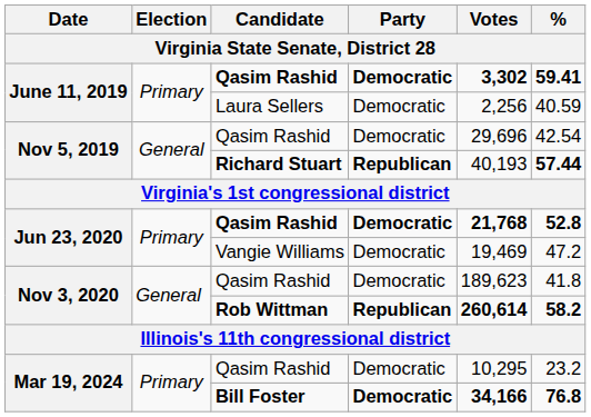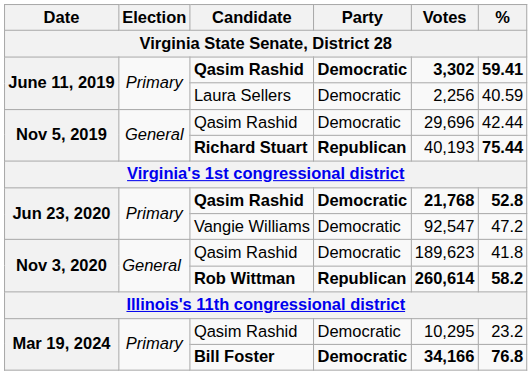 <table class="wikitable">
 <tr>
 <th>Date</th>
 <th>Election</th>
 <th>Candidate</th>
 <th>Party</th>
 <th>Votes</th>
 <th>%</th>
 </tr>
 <tr>
 <th colspan="6">Virginia State Senate, District 28</th>
 </tr>
 <tr>
 <th rowspan="2">June 11, 2019</th>
 <td rowspan="2" align="center"><em>Primary</em></td>
 <td><strong>Qasim Rashid</strong></td>
 <td><strong>Democratic</strong></td>
 <td align="right"><strong>3,302</strong></td>
 <td align="right"><strong>59.41</strong></td>
 </tr>
 <tr>
 <td>Laura Sellers</td>
 <td>Democratic</td>
 <td align="right">2,256</td>
 <td align="right">40.59</td>
 </tr>
 <tr>
 <th rowspan="2">Nov 5, 2019</th>
 <td rowspan="2" align="center"><em>General</em></td>
 <td>Qasim Rashid</td>
 <td>Democratic</td>
 <td align="right">29,696</td>
-<td align="right">42.54</td>
+<td align="right">42.44</td>
 </tr>
 <tr>
 <td><strong>Richard Stuart</strong></td>
 <td><strong>Republican</strong></td>
 <td align="right">40,193</td>
-<td align="right"><strong>57.44</strong></td>
+<td align="right"><strong>75.44</strong></td>
 </tr>
 <tr>
 <th colspan="6"><a href='#'>Virginia's 1st congressional district</a></th>
 </tr>
 <tr>
 <th rowspan="2">Jun 23, 2020</th>
 <td rowspan="2" align="center"><em>Primary</em></td>
 <td><strong>Qasim Rashid</strong></td>
 <td><strong>Democratic</strong></td>
 <td align="right"><strong>21,768</strong></td>
 <td align="right"><strong>52.8</strong></td>
 </tr>
 <tr>
 <td>Vangie Williams</td>
 <td>Democratic</td>
-<td align="right">19,469</td>
+<td align="right">92,547</td>
 <td align="right">47.2</td>
 </tr>
 <tr>
 <th rowspan="2"><strong>Nov 3, 2020</strong></th>
 <td rowspan="2"><em>General</em></td>
 <td>Qasim Rashid</td>
 <td>Democratic</td>
 <td align="right">189,623</td>
 <td align="right">41.8</td>
 </tr>
 <tr>
 <td><strong>Rob Wittman</strong></td>
 <td><strong>Republican</strong></td>
 <td align="right"><strong>260,614</strong></td>
 <td align="right"><strong>58.2</strong></td>
 </tr>
 <tr>
 <th colspan="6"><a href='#'>Illinois's 11th congressional district</a></th>
 </tr>
 <tr>
 <th rowspan="2">Mar 19, 2024</th>
 <td rowspan="2" align="center"><em>Primary</em></td>
 <td>Qasim Rashid</td>
 <td>Democratic</td>
 <td align="right">10,295</td>
 <td align="right">23.2</td>
 </tr>
 <tr>
 <td><strong>Bill Foster</strong></td>
 <td><strong>Democratic</strong></td>
 <td align="right"><strong>34,166</strong></td>
 <td align="right"><strong>76.8</strong></td>
 </tr>
 </table>
